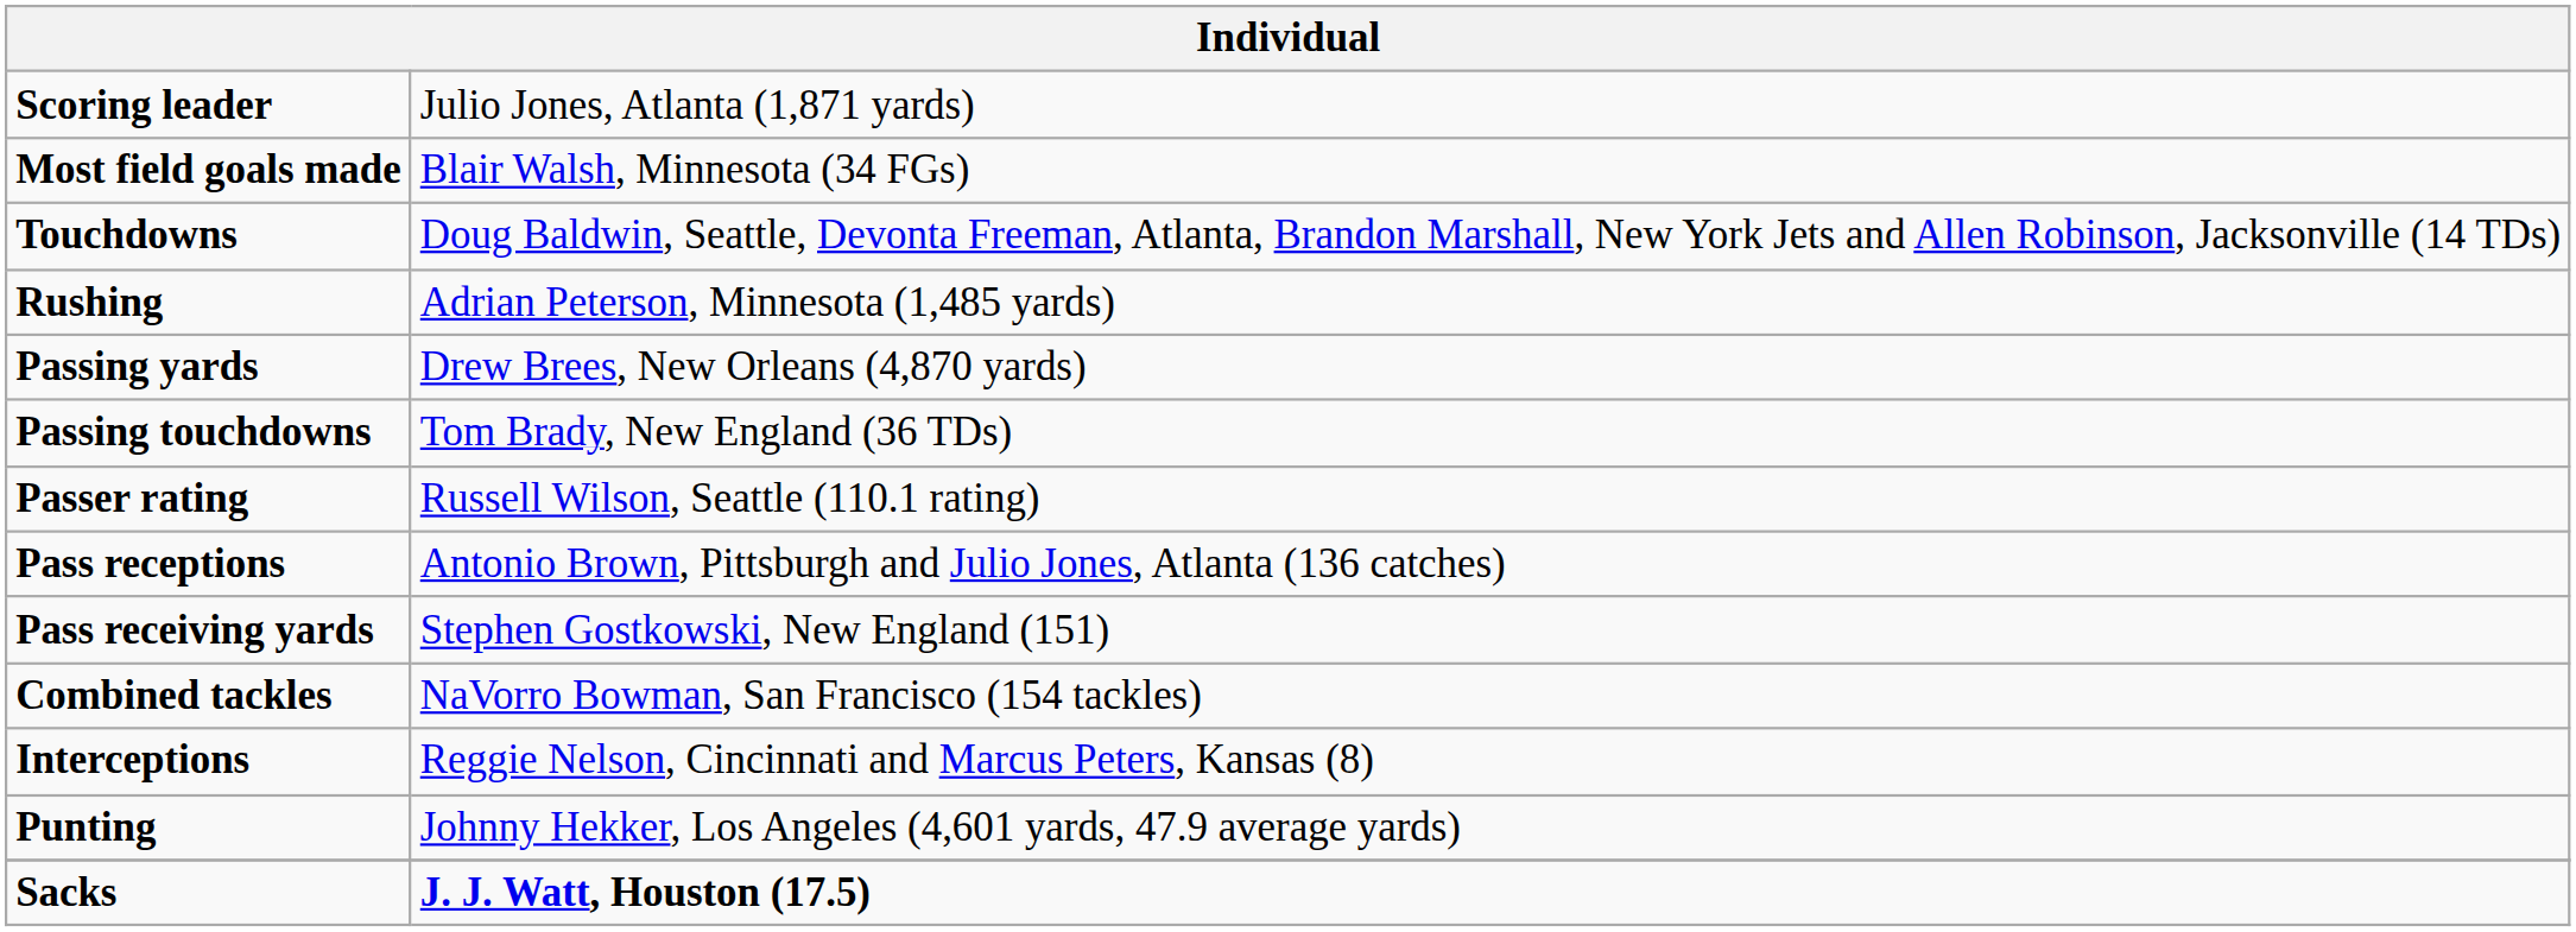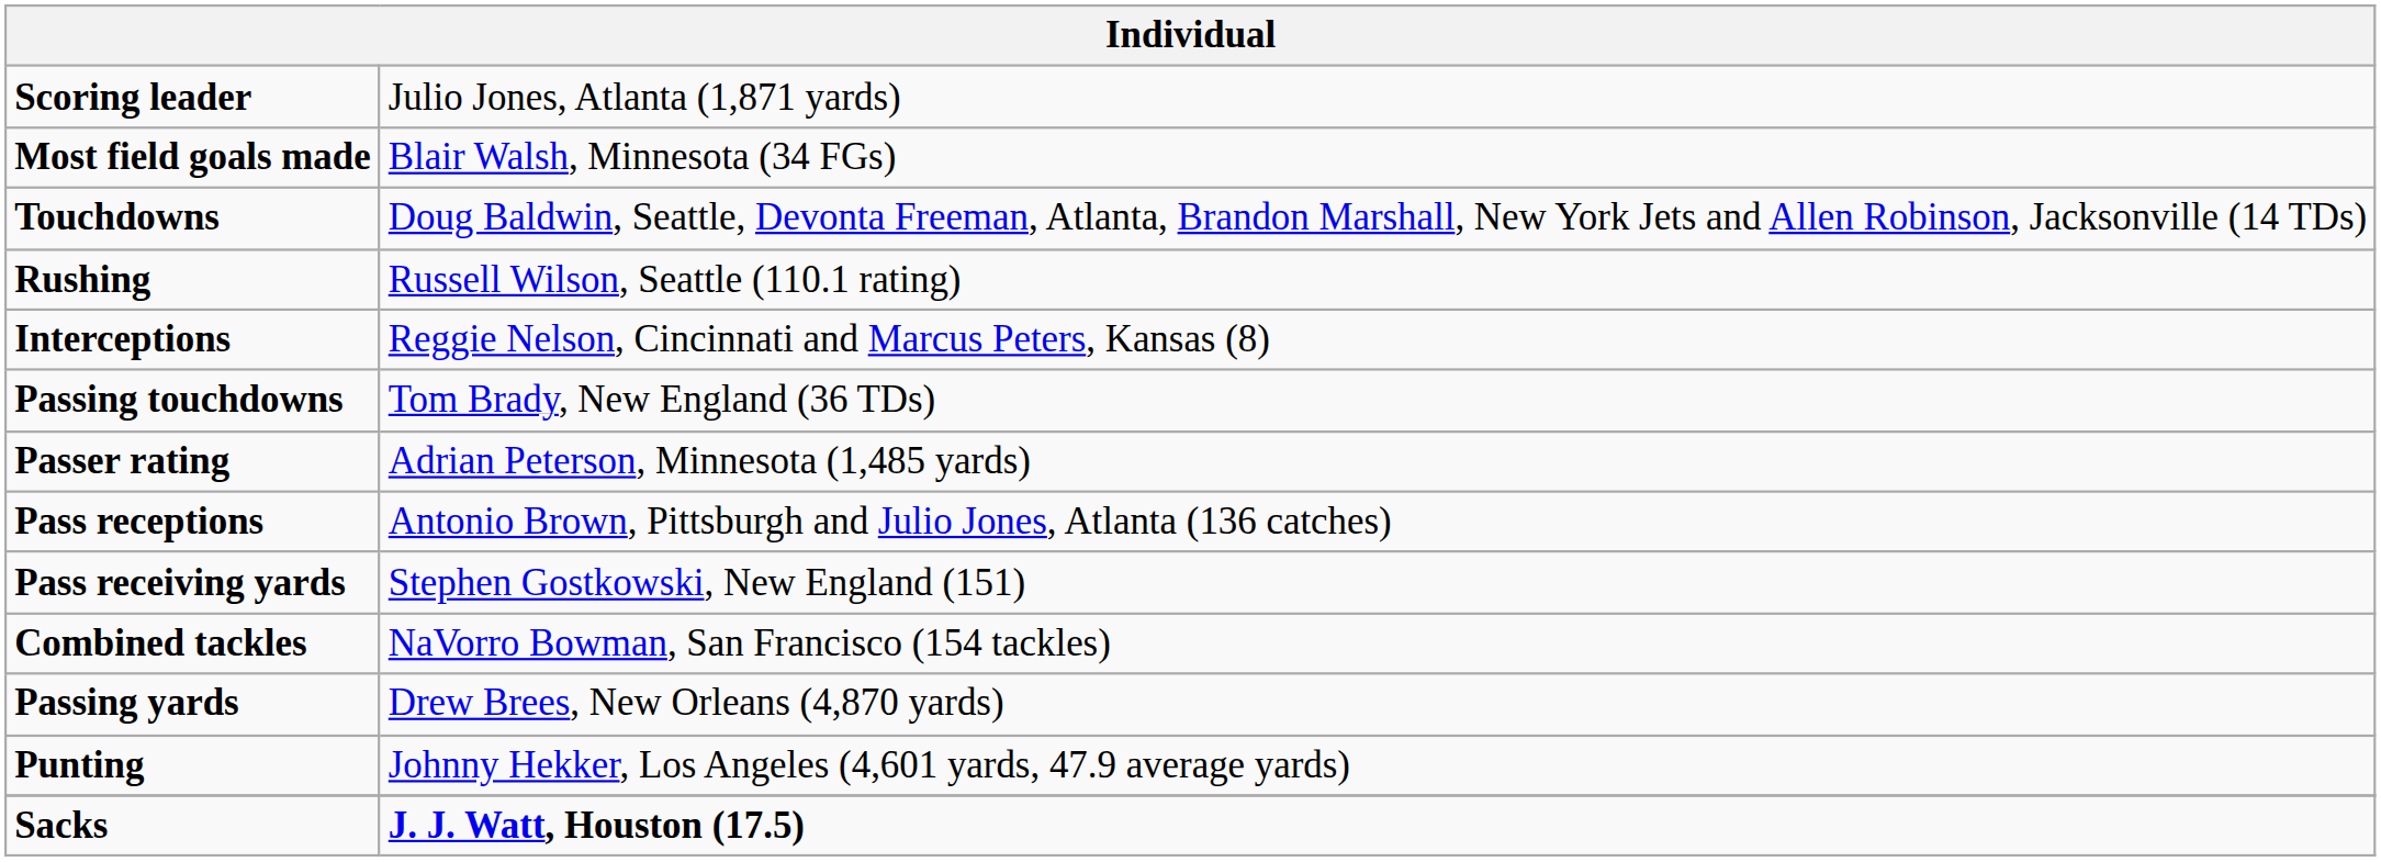 <table class="wikitable">
 <tr>
 <th colspan=2>Individual</th>
 </tr>
 <tr>
 <td><strong>Scoring leader</strong></td>
 <td>Julio Jones, Atlanta (1,871 yards)</td>
 </tr>
 <tr>
 <td><strong>Most field goals made</strong></td>
 <td><a href='#'>Blair Walsh</a>, Minnesota (34 FGs)</td>
 </tr>
 <tr>
 <td><strong>Touchdowns</strong></td>
 <td><a href='#'>Doug Baldwin</a>, Seattle, <a href='#'>Devonta Freeman</a>, Atlanta, <a href='#'>Brandon Marshall</a>, New York Jets and <a href='#'>Allen Robinson</a>, Jacksonville (14 TDs)</td>
 </tr>
 <tr>
 <td><strong>Rushing</strong></td>
-<td><a href='#'>Adrian Peterson</a>, Minnesota (1,485 yards)</td>
+<td><a href='#'>Russell Wilson</a>, Seattle (110.1 rating)</td>
 </tr>
 <tr>
-<td><strong>Passing yards</strong></td>
-<td><a href='#'>Drew Brees</a>, New Orleans (4,870 yards)</td>
+<td><strong>Interceptions</strong></td>
+<td><a href='#'>Reggie Nelson</a>, Cincinnati and <a href='#'>Marcus Peters</a>, Kansas (8)</td>
 </tr>
 <tr>
 <td><strong>Passing touchdowns</strong></td>
 <td><a href='#'>Tom Brady</a>, New England (36 TDs)</td>
 </tr>
 <tr>
 <td><strong>Passer rating</strong></td>
-<td><a href='#'>Russell Wilson</a>, Seattle (110.1 rating)</td>
+<td><a href='#'>Adrian Peterson</a>, Minnesota (1,485 yards)</td>
 </tr>
 <tr>
 <td><strong>Pass receptions</strong></td>
 <td><a href='#'>Antonio Brown</a>, Pittsburgh and <a href='#'>Julio Jones</a>, Atlanta (136 catches)</td>
 </tr>
 <tr>
 <td><strong>Pass receiving yards</strong></td>
 <td><a href='#'>Stephen Gostkowski</a>, New England (151)</td>
 </tr>
 <tr>
 <td><strong>Combined tackles</strong></td>
 <td><a href='#'>NaVorro Bowman</a>, San Francisco (154 tackles)</td>
 </tr>
 <tr>
-<td><strong>Interceptions</strong></td>
-<td><a href='#'>Reggie Nelson</a>, Cincinnati and <a href='#'>Marcus Peters</a>, Kansas (8)</td>
+<td><strong>Passing yards</strong></td>
+<td><a href='#'>Drew Brees</a>, New Orleans (4,870 yards)</td>
 </tr>
 <tr>
 <td><strong>Punting</strong></td>
 <td><a href='#'>Johnny Hekker</a>, Los Angeles (4,601 yards, 47.9 average yards)</td>
 </tr>
 <tr>
 </tr>
 <tr>
 </tr>
 <tr>
 <td><strong>Sacks</strong></td>
 <td><strong><a href='#'>J. J. Watt</a>, Houston (17.5)</strong></td>
 </tr>
 </table>
